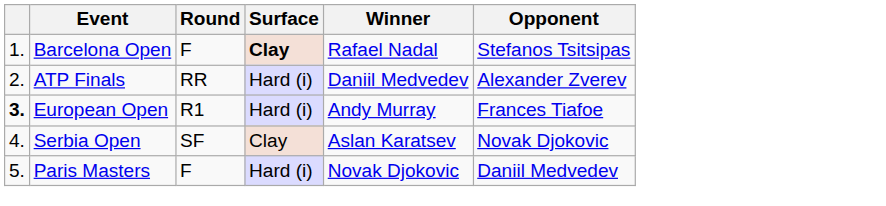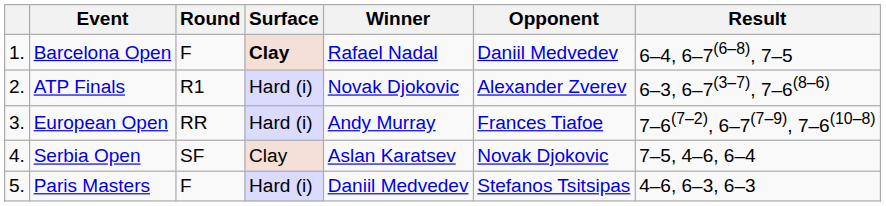 <table class="wikitable nowrap">
 <tr>
 <th></th>
 <th>Event</th>
 <th>Round</th>
 <th>Surface</th>
 <th>Winner</th>
 <th>Opponent</th>
+<th>Result</th>
 </tr>
 <tr>
 <td>1.</td>
 <td><a href='#'>Barcelona Open</a></td>
 <td>F</td>
 <td bgcolor=F4E0D7><strong>Clay</strong></td>
 <td> <a href='#'>Rafael Nadal</a></td>
-<td> <a href='#'>Stefanos Tsitsipas</a></td>
+<td> <a href='#'>Daniil Medvedev</a></td>
+<td>6–4, 6–7<sup>(6–8)</sup>, 7–5</td>
 </tr>
 <tr>
 <td>2.</td>
 <td><a href='#'>ATP Finals</a></td>
-<td>RR</td>
+<td>R1</td>
 <td bgcolor=DBDBFF>Hard (i)</td>
-<td> <a href='#'>Daniil Medvedev</a></td>
+<td> <a href='#'>Novak Djokovic</a></td>
 <td> <a href='#'>Alexander Zverev</a></td>
+<td>6–3, 6–7<sup>(3–7)</sup>, 7–6<sup>(8–6)</sup></td>
 </tr>
 <tr>
-<td><strong>3.</strong></td>
+<td>3.</td>
 <td><a href='#'>European Open</a></td>
-<td>R1</td>
+<td>RR</td>
 <td bgcolor=DBDBFF>Hard (i)</td>
 <td> <a href='#'>Andy Murray</a></td>
 <td> <a href='#'>Frances Tiafoe</a></td>
+<td>7–6<sup>(7–2)</sup>, 6–7<sup>(7–9)</sup>, 7–6<sup>(10–8)</sup></td>
 </tr>
 <tr>
 <td>4.</td>
 <td><a href='#'>Serbia Open</a></td>
 <td>SF</td>
 <td bgcolor=F4E0D7>Clay</td>
 <td> <a href='#'>Aslan Karatsev</a></td>
 <td> <a href='#'>Novak Djokovic</a></td>
+<td>7–5, 4–6, 6–4</td>
 </tr>
 <tr>
 <td>5.</td>
 <td><a href='#'>Paris Masters</a></td>
 <td>F</td>
 <td bgcolor=DBDBFF>Hard (i)</td>
-<td> <a href='#'>Novak Djokovic</a></td>
 <td> <a href='#'>Daniil Medvedev</a></td>
+<td> <a href='#'>Stefanos Tsitsipas</a></td>
+<td>4–6, 6–3, 6–3</td>
 </tr>
 </table>
